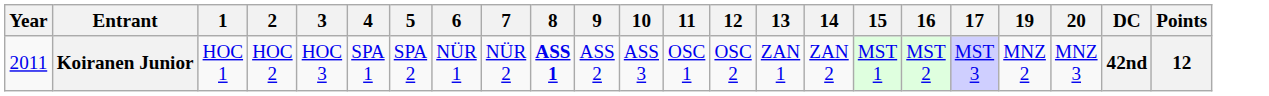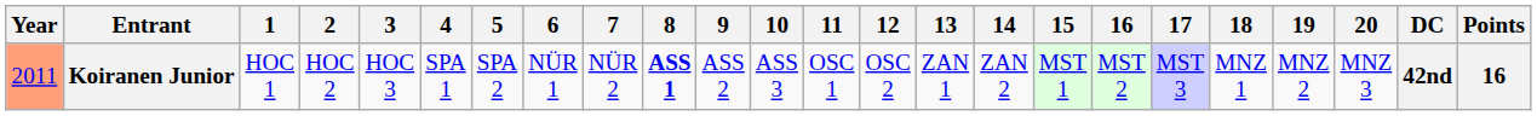 <table class="wikitable" style="text-align:center; font-size:85%">
 <tr>
 <th>Year</th>
 <th>Entrant</th>
 <th>1</th>
 <th>2</th>
 <th>3</th>
 <th>4</th>
 <th>5</th>
 <th>6</th>
 <th>7</th>
 <th>8</th>
 <th>9</th>
 <th>10</th>
 <th>11</th>
 <th>12</th>
 <th>13</th>
 <th>14</th>
 <th>15</th>
 <th>16</th>
 <th>17</th>
+<th>18</th>
 <th>19</th>
 <th>20</th>
 <th>DC</th>
 <th>Points</th>
 </tr>
 <tr>
-<td><a href='#'>2011</a></td>
+<td style="background: lightsalmon;"><a href='#'>2011</a></td>
 <th>Koiranen Junior</th>
 <td style="background:#;"><a href='#'>HOC<br>1</a><br></td>
 <td style="background:#;"><a href='#'>HOC<br>2</a><br></td>
 <td style="background:#;"><a href='#'>HOC<br>3</a><br></td>
 <td style="background:#;"><a href='#'>SPA<br>1</a><br></td>
 <td style="background:#;"><a href='#'>SPA<br>2</a><br></td>
 <td style="background:#;"><a href='#'>NÜR<br>1</a><br></td>
 <td style="background:#;"><a href='#'>NÜR<br>2</a><br></td>
 <td style="background:#;"><strong><a href='#'>ASS<br>1</a><br></strong></td>
 <td style="background:#;"><a href='#'>ASS<br>2</a><br></td>
 <td style="background:#;"><a href='#'>ASS<br>3</a><br></td>
 <td style="background:#;"><a href='#'>OSC<br>1</a><br></td>
 <td style="background:#;"><a href='#'>OSC<br>2</a><br></td>
 <td style="background:#;"><a href='#'>ZAN<br>1</a><br></td>
 <td style="background:#;"><a href='#'>ZAN<br>2</a><br></td>
 <td style="background:#dfffdf;"><a href='#'>MST<br>1</a><br></td>
 <td style="background:#dfffdf;"><a href='#'>MST<br>2</a><br></td>
 <td style="background:#cfcfff;"><a href='#'>MST<br>3</a><br></td>
+<td style="background:#;"><a href='#'>MNZ<br>1</a><br></td>
 <td style="background:#;"><a href='#'>MNZ<br>2</a><br></td>
 <td style="background:#;"><a href='#'>MNZ<br>3</a><br></td>
 <th>42nd</th>
-<th>12</th>
+<th>16</th>
 </tr>
 </table>
